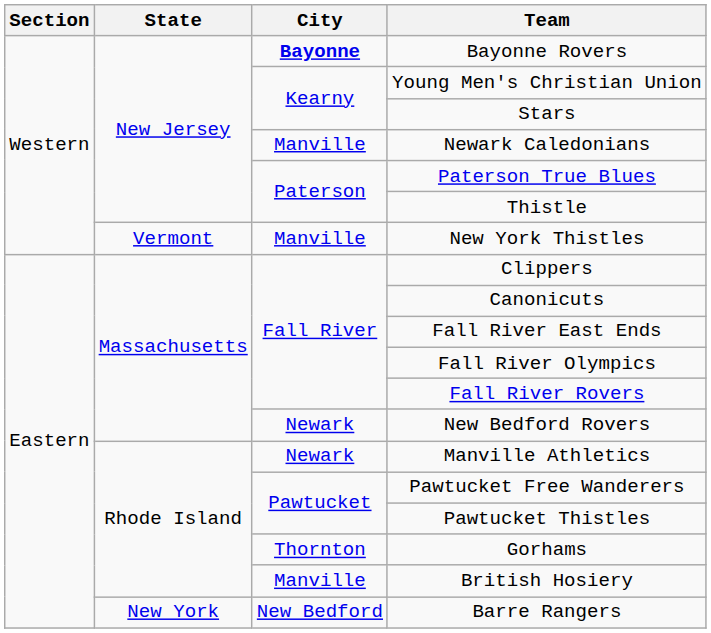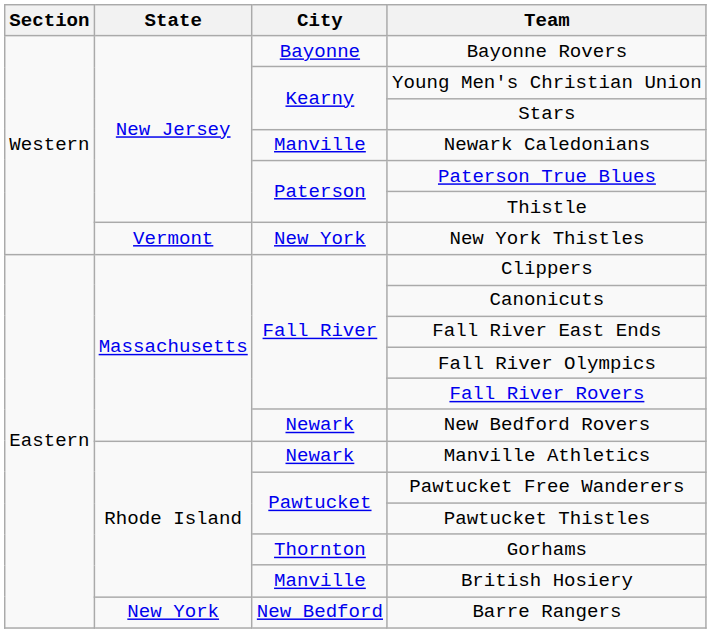 <table class= "wikitable sortable" style="text-align:center">
 <tr>
 <th>Section</th>
 <th>State</th>
 <th>City</th>
 <th>Team</th>
 </tr>
 <tr>
 <td rowspan=7>Western</td>
 <td rowspan=6><a href='#'>New Jersey</a></td>
-<td><strong><a href='#'>Bayonne</a></strong></td>
+<td><a href='#'>Bayonne</a></td>
 <td>Bayonne Rovers</td>
 </tr>
 <tr>
 <td rowspan=2><a href='#'>Kearny</a></td>
 <td>Young Men's Christian Union</td>
 </tr>
 <tr>
 <td>Stars</td>
 </tr>
 <tr>
 <td><a href='#'>Manville</a></td>
 <td>Newark Caledonians</td>
 </tr>
 <tr>
 <td rowspan=2><a href='#'>Paterson</a></td>
 <td><a href='#'>Paterson True Blues</a></td>
 </tr>
 <tr>
 <td>Thistle</td>
 </tr>
 <tr>
 <td><a href='#'>Vermont</a></td>
-<td><a href='#'>Manville</a></td>
+<td><a href='#'>New York</a></td>
 <td>New York Thistles</td>
 </tr>
 <tr>
 <td rowspan=12>Eastern</td>
 <td rowspan=6><a href='#'>Massachusetts</a></td>
 <td rowspan=5><a href='#'>Fall River</a></td>
 <td>Clippers</td>
 </tr>
 <tr>
 <td>Canonicuts</td>
 </tr>
 <tr>
 <td>Fall River East Ends</td>
 </tr>
 <tr>
 <td>Fall River Olympics</td>
 </tr>
 <tr>
 <td><a href='#'>Fall River Rovers</a></td>
 </tr>
 <tr>
 <td><a href='#'>Newark</a></td>
 <td>New Bedford Rovers</td>
 </tr>
 <tr>
 <td rowspan=5>Rhode Island</td>
 <td><a href='#'>Newark</a></td>
 <td>Manville Athletics</td>
 </tr>
 <tr>
 <td rowspan=2><a href='#'>Pawtucket</a></td>
 <td>Pawtucket Free Wanderers</td>
 </tr>
 <tr>
 <td>Pawtucket Thistles</td>
 </tr>
 <tr>
 <td><a href='#'>Thornton</a></td>
 <td>Gorhams</td>
 </tr>
 <tr>
 <td><a href='#'>Manville</a></td>
 <td>British Hosiery</td>
 </tr>
 <tr>
 <td><a href='#'>New York</a></td>
 <td><a href='#'>New Bedford</a></td>
 <td>Barre Rangers</td>
 </tr>
 </table>
